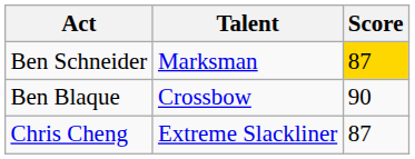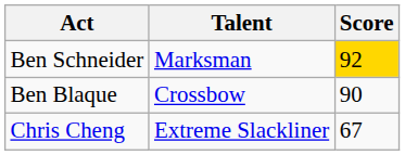 <table class="wikitable">
 <tr>
 <th>Act</th>
 <th>Talent</th>
 <th>Score</th>
 </tr>
 <tr>
 <td>Ben Schneider</td>
 <td><a href='#'>Marksman</a></td>
-<td style="background:gold;">87</td>
+<td style="background:gold;">92</td>
 </tr>
 <tr>
 <td>Ben Blaque</td>
 <td><a href='#'>Crossbow</a></td>
 <td>90</td>
 </tr>
 <tr>
 <td><a href='#'>Chris Cheng</a></td>
 <td><a href='#'>Extreme Slackliner</a></td>
-<td>87</td>
+<td>67</td>
 </tr>
 </table>
